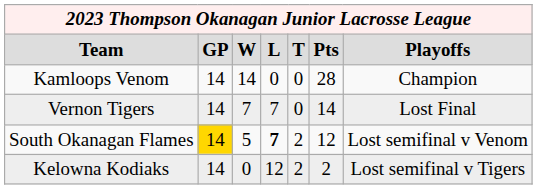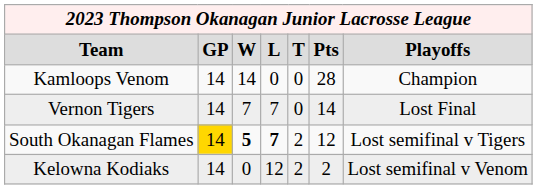 <table class="wikitable">
 <tr align="center" bgcolor="#ffeeee">
 <td colspan="9"><strong><em> 2023 Thompson Okanagan Junior Lacrosse League</em></strong></td>
 </tr>
 <tr align="center"  bgcolor="#dddddd">
 <td><strong>Team </strong></td>
 <td><strong> GP </strong></td>
 <td><strong> W </strong></td>
 <td><strong> L </strong></td>
 <td><strong> T </strong></td>
 <td><strong>Pts</strong></td>
 <td><strong>Playoffs</strong></td>
 </tr>
 <tr align="center">
 <td>Kamloops Venom</td>
 <td>14</td>
 <td>14</td>
 <td>0</td>
 <td>0</td>
 <td>28</td>
 <td>Champion</td>
 </tr>
 <tr align="center" bgcolor="#eeeeee">
 <td>Vernon Tigers</td>
 <td>14</td>
 <td>7</td>
 <td>7</td>
 <td>0</td>
 <td>14</td>
 <td>Lost Final</td>
 </tr>
 <tr align="center">
 <td>South Okanagan Flames</td>
 <td style="background: gold;">14</td>
-<td>5</td>
+<td><strong>5</strong></td>
 <td><strong>7</strong></td>
 <td>2</td>
 <td>12</td>
-<td>Lost semifinal v Venom</td>
+<td>Lost semifinal v Tigers</td>
 </tr>
 <tr align="center" bgcolor="#eeeeee">
 <td>Kelowna Kodiaks</td>
 <td>14</td>
 <td>0</td>
 <td>12</td>
 <td>2</td>
 <td>2</td>
-<td>Lost semifinal v Tigers</td>
+<td>Lost semifinal v Venom</td>
 </tr>
 </table>
